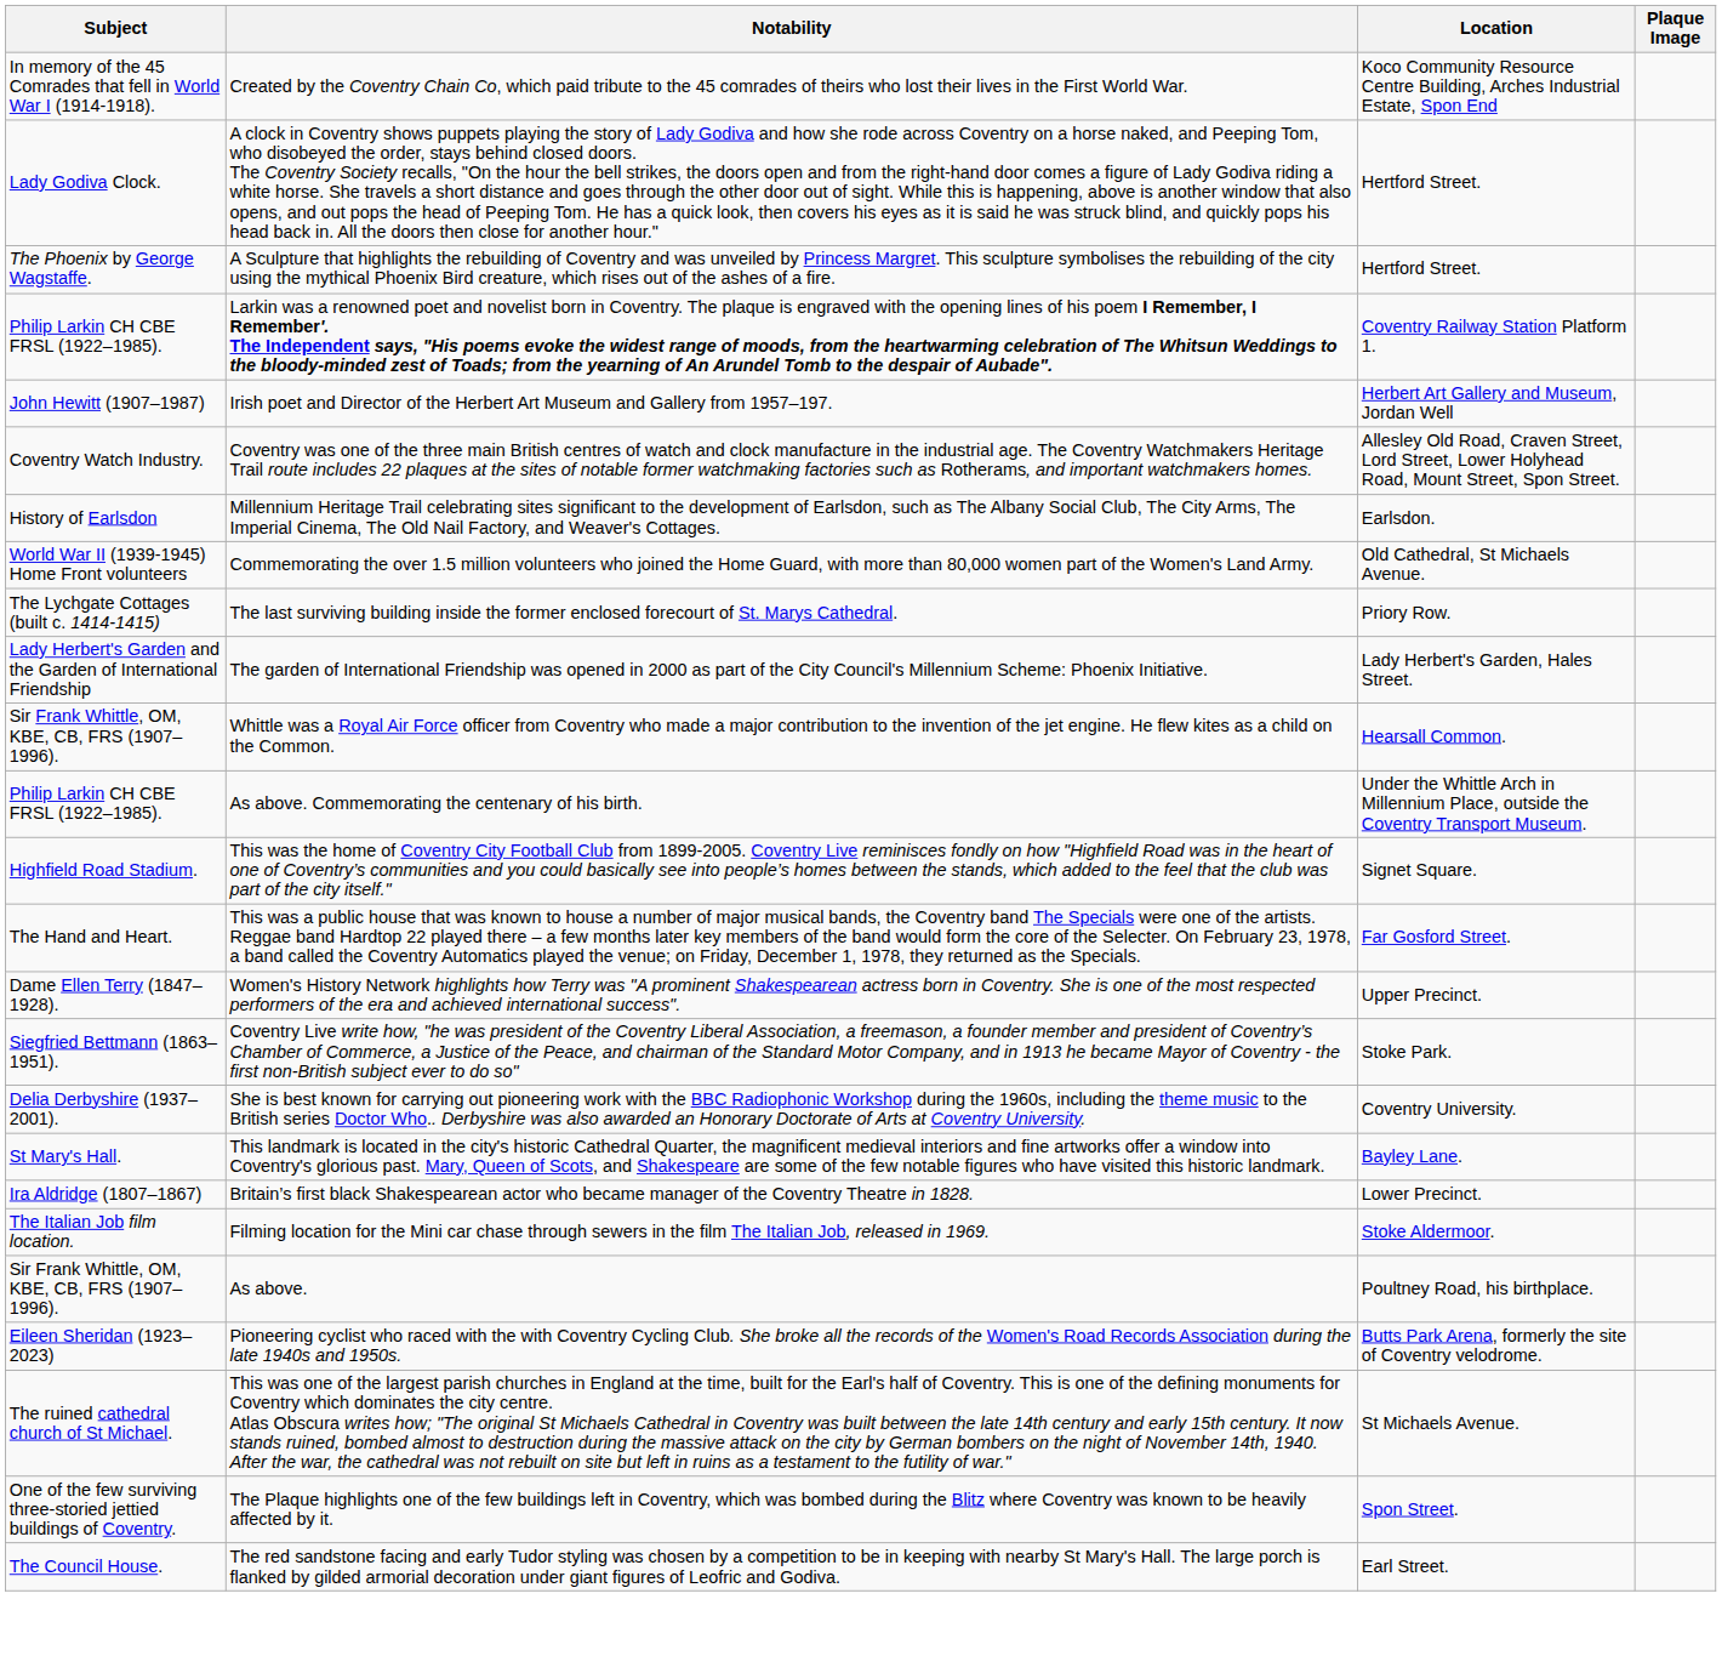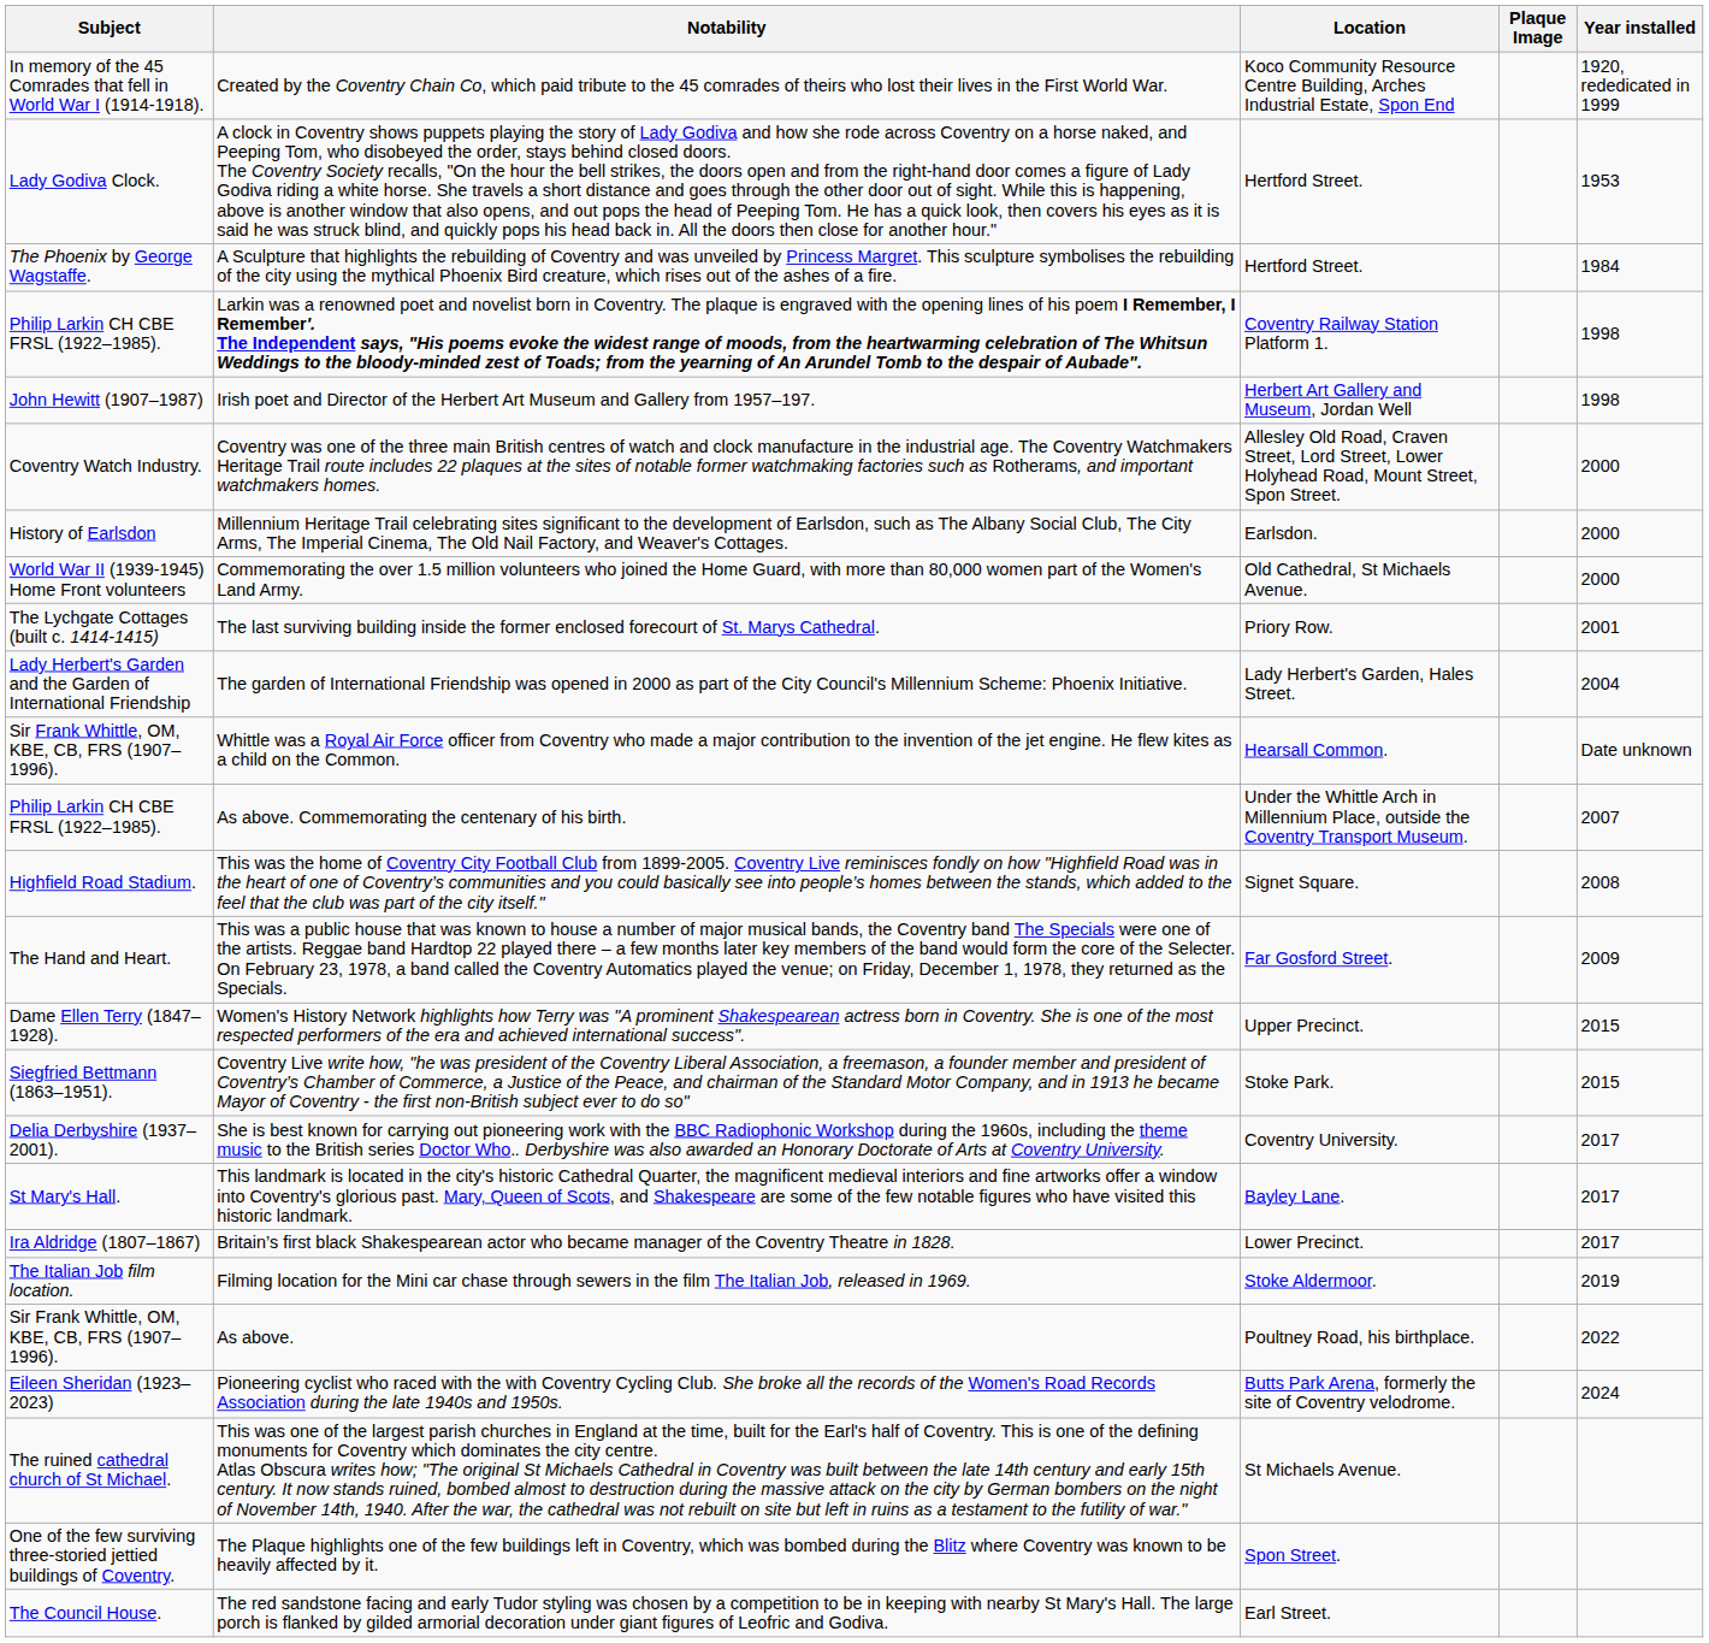 <table class="wikitable">
 <tr>
 <th>Subject</th>
 <th>Notability</th>
 <th>Location</th>
 <th>Plaque Image</th>
+<th>Year installed</th>
 </tr>
 <tr>
 <td>In memory of the 45 Comrades that fell in <a href='#'>World War I</a> (1914-1918).</td>
 <td>Created by the <em>Coventry Chain Co</em>, which paid tribute to the 45 comrades of theirs who lost their lives in the First World War.</td>
 <td>Koco  Community Resource Centre Building, Arches Industrial Estate, <a href='#'>Spon End</a></td>
 <td></td>
+<td>1920, rededicated in 1999</td>
 </tr>
 <tr>
 <td><a href='#'>Lady Godiva</a> Clock.</td>
 <td>A clock in Coventry shows puppets playing the story of <a href='#'>Lady Godiva</a> and how she rode across Coventry on a horse naked, and Peeping Tom, who disobeyed the order, stays behind closed doors.<br>The <em>Coventry Society</em> recalls, "On the hour the bell strikes, the doors open and from the right-hand door comes a figure of Lady Godiva riding a white horse. She travels a short distance and goes through the other door out of sight. While this is happening, above is another window that also opens, and out pops the head of Peeping Tom. He has a quick look, then covers his eyes as it is said he was struck blind, and quickly pops his head back in. All the doors then close for another hour."</td>
 <td>Hertford Street.</td>
 <td></td>
+<td>1953</td>
 </tr>
 <tr>
 <td><em>The Phoenix</em> by <a href='#'>George Wagstaffe</a>.</td>
 <td>A Sculpture that highlights the rebuilding of Coventry and was unveiled by <a href='#'>Princess Margret</a>. This sculpture symbolises the rebuilding of the city using the mythical Phoenix Bird creature, which rises out of the ashes of a fire.</td>
 <td>Hertford Street.</td>
 <td></td>
+<td>1984</td>
 </tr>
 <tr>
 <td><a href='#'>Philip Larkin</a> CH CBE FRSL (1922–1985).</td>
 <td>Larkin was a renowned poet and novelist born in Coventry. The plaque is engraved with the opening lines of his poem <strong>I Remember, I Remember<em>'.<br></em><a href='#'>The Independent</a><em> says, "His poems evoke the widest range of moods, from the heartwarming celebration of The Whitsun Weddings to the bloody-minded zest of Toads; from the yearning of An Arundel Tomb to the despair of Aubade".</td>
 <td><a href='#'>Coventry Railway Station</a> Platform 1.</td>
 <td></td>
+<td>1998</td>
 </tr>
 <tr>
 <td><a href='#'>John Hewitt</a> (1907–1987)</td>
 <td>Irish poet and Director of the Herbert Art Museum and Gallery from 1957–197.</td>
 <td><a href='#'>Herbert Art Gallery and Museum</a>, Jordan Well</td>
 <td></td>
+<td>1998</td>
 </tr>
 <tr>
 <td>Coventry Watch Industry.</td>
 <td>Coventry was one of the three main British centres of watch and clock manufacture in the industrial age. The </em>Coventry Watchmakers Heritage Trail<em> route includes 22 plaques at the sites of notable former watchmaking factories such as </em>Rotherams<em>, and important watchmakers homes.</td>
 <td>Allesley Old Road, Craven Street, Lord Street, Lower Holyhead Road, Mount Street, Spon Street.</td>
 <td></td>
+<td>2000</td>
 </tr>
 <tr>
 <td>History of <a href='#'>Earlsdon</a></td>
 <td>Millennium Heritage Trail celebrating sites significant to the development of Earlsdon, such as The Albany Social Club, The City Arms, The Imperial Cinema, The Old Nail Factory, and Weaver's Cottages.</td>
 <td>Earlsdon.</td>
 <td></td>
+<td>2000</td>
 </tr>
 <tr>
 <td><a href='#'>World War II</a> (1939-1945) Home Front volunteers</td>
 <td>Commemorating the over 1.5 million volunteers who joined the Home Guard, with more than 80,000 women part of the Women's Land Army.</td>
 <td>Old Cathedral, St Michaels Avenue.</td>
 <td></td>
+<td>2000</td>
 </tr>
 <tr>
 <td>The Lychgate Cottages (built  </em>c.<em> 1414-1415)</td>
 <td>The last surviving building inside the former enclosed forecourt of <a href='#'>St. Marys Cathedral</a>.</td>
 <td>Priory Row.</td>
 <td></td>
+<td>2001</td>
 </tr>
 <tr>
 <td><a href='#'>Lady Herbert's Garden</a> and the Garden of International Friendship</td>
 <td>The garden of International Friendship was opened in 2000 as part of the City Council's Millennium Scheme: Phoenix Initiative.</td>
 <td>Lady Herbert's Garden, Hales Street.</td>
 <td></td>
+<td>2004</td>
 </tr>
 <tr>
 <td>Sir <a href='#'>Frank Whittle</a>, OM, KBE, CB, FRS (1907–1996).</td>
 <td>Whittle was a <a href='#'>Royal Air Force</a> officer from Coventry who made a major contribution to the invention of the jet engine. He flew kites as a child on the Common.</td>
 <td><a href='#'>Hearsall Common</a>.</td>
 <td></td>
+<td>Date unknown</td>
 </tr>
 <tr>
 <td><a href='#'>Philip Larkin</a> CH CBE FRSL (1922–1985).</td>
 <td>As above. Commemorating the centenary of his birth.</td>
 <td>Under the Whittle Arch in Millennium Place, outside the <a href='#'>Coventry Transport Museum</a>.</td>
 <td></td>
+<td>2007</td>
 </tr>
 <tr>
 <td><a href='#'>Highfield Road Stadium</a>.</td>
 <td>This was the home of <a href='#'>Coventry City Football Club</a> from 1899-2005. </em><a href='#'>Coventry Live</a><em> reminisces fondly on how "Highfield Road was in the heart of one of Coventry’s communities and you could basically see into people’s homes between the stands, which added to the feel that the club was part of the city itself."</td>
 <td>Signet Square.</td>
 <td></td>
+<td>2008</td>
 </tr>
 <tr>
 <td>The Hand and Heart.</td>
 <td>This was a public house that was known to house a number of major musical bands, the Coventry band <a href='#'>The Specials</a> were one of the artists. Reggae band Hardtop 22 played there – a few months later key members of the band would form the core of the Selecter. On February 23, 1978, a band called the Coventry Automatics played the venue; on Friday, December 1, 1978, they returned as the Specials.</td>
 <td><a href='#'>Far Gosford Street</a>.</td>
 <td></td>
+<td>2009</td>
 </tr>
 <tr>
 <td>Dame <a href='#'>Ellen Terry</a> (1847–1928).</td>
 <td></em>Women's History Network<em> highlights how Terry was "A prominent <a href='#'>Shakespearean</a> actress born in Coventry. She is one of the most respected performers of the era and achieved international success".</td>
 <td>Upper Precinct.</td>
 <td></td>
+<td>2015</td>
 </tr>
 <tr>
 <td><a href='#'>Siegfried Bettmann</a> (1863–1951).</td>
 <td></em>Coventry Live<em> write how, "he was president of the Coventry Liberal Association, a freemason, a founder member and president of Coventry’s Chamber of Commerce, a Justice of the Peace, and chairman of the Standard Motor Company, and in 1913 he became Mayor of Coventry - the first non-British subject ever to do so"</td>
 <td>Stoke Park.</td>
 <td></td>
+<td>2015</td>
 </tr>
 <tr>
 <td><a href='#'>Delia Derbyshire</a> (1937–2001).</td>
 <td>She is best known for carrying out pioneering work with the <a href='#'>BBC Radiophonic Workshop</a> during the 1960s, including the <a href='#'>theme music</a> to the British series </em><a href='#'>Doctor Who</a>.<em>. Derbyshire was also awarded an Honorary Doctorate of Arts at <a href='#'>Coventry University</a>.</td>
 <td>Coventry University.</td>
 <td></td>
+<td>2017</td>
 </tr>
 <tr>
 <td><a href='#'>St Mary's Hall</a>.</td>
 <td>This landmark is located in the city's historic Cathedral Quarter, the magnificent medieval interiors and fine artworks offer a window into Coventry's glorious past. <a href='#'>Mary, Queen of Scots</a>, and <a href='#'>Shakespeare</a> are some of the few notable figures who have visited this historic landmark.</td>
 <td><a href='#'>Bayley Lane</a>.</td>
 <td></td>
+<td>2017</td>
 </tr>
 <tr>
 <td><a href='#'>Ira Aldridge</a> (1807–1867)</td>
 <td>Britain’s first black Shakespearean actor who became manager of the </em>Coventry Theatre<em> in 1828.</td>
 <td>Lower Precinct.</td>
 <td></td>
+<td>2017</td>
 </tr>
 <tr>
 <td></em><a href='#'>The Italian Job</a><em> film location.</td>
 <td>Filming location for the Mini car chase through sewers in the film </em><a href='#'>The Italian Job</a><em>, released in 1969.</td>
 <td><a href='#'>Stoke Aldermoor</a>.</td>
 <td></td>
+<td>2019</td>
 </tr>
 <tr>
 <td>Sir Frank Whittle, OM, KBE, CB, FRS (1907–1996).</td>
 <td>As above.</td>
 <td>Poultney Road, his birthplace.</td>
 <td></td>
+<td>2022</td>
 </tr>
 <tr>
 <td><a href='#'>Eileen Sheridan</a> (1923–2023)</td>
 <td>Pioneering cyclist who raced with the with </em>Coventry Cycling Club<em>. She broke all the records of the </em><a href='#'>Women's Road Records Association</a><em> during the late 1940s and 1950s.</td>
 <td><a href='#'>Butts Park Arena</a>, formerly the site of Coventry velodrome.</td>
 <td></td>
+<td>2024</td>
 </tr>
 <tr>
 <td>The ruined <a href='#'>cathedral church of St Michael</a>.</td>
 <td>This was one of the largest parish churches in England at the time, built for the Earl's half of Coventry. This is one of the defining monuments for Coventry which dominates the city centre.<br></em>Atlas Obscura<em> writes how; "The original St Michaels Cathedral in Coventry was built between the late 14th century and early 15th century. It now stands ruined, bombed almost to destruction during the massive attack on the city by German bombers on the night of November 14th, 1940. After the war, the cathedral was not rebuilt on site but left in ruins as a testament to the futility of war."</td>
 <td>St Michaels Avenue.</td>
+<td></td>
 <td></td>
 </tr>
 <tr>
 <td>One of the few surviving three-storied jettied buildings of <a href='#'>Coventry</a>.</td>
 <td>The Plaque highlights one of the few buildings left in Coventry, which was bombed during the <a href='#'>Blitz</a> where Coventry was known to be heavily affected by it.</td>
 <td><a href='#'>Spon Street</a>.</td>
 <td></td>
+<td></td>
 </tr>
 <tr>
 <td><a href='#'>The Council House</a>.</td>
 <td>The red sandstone facing and early Tudor styling was chosen by a competition to be in keeping with nearby St Mary's Hall. The large porch is flanked by gilded armorial decoration under giant figures of Leofric and Godiva.</td>
 <td>Earl Street.</td>
 <td></td>
+<td></td>
 </tr>
 </table>
